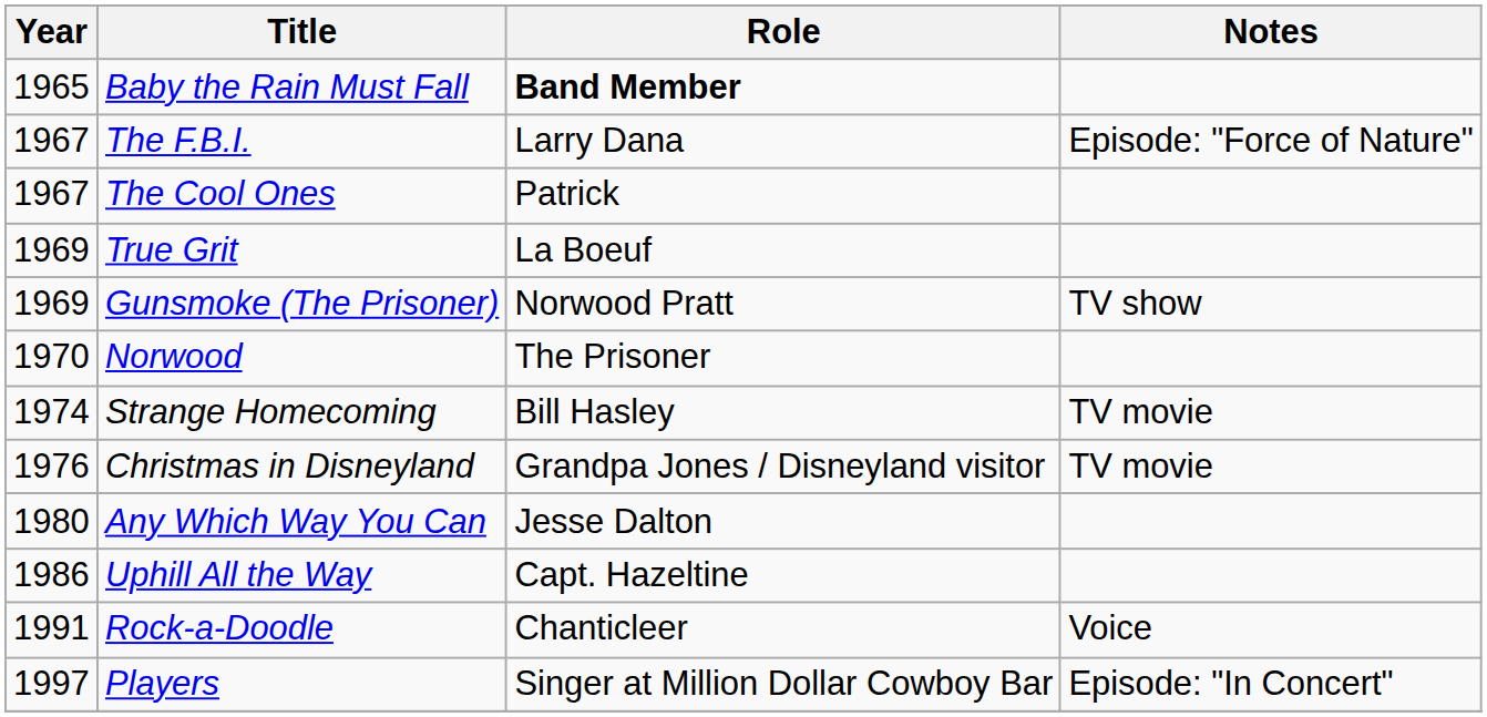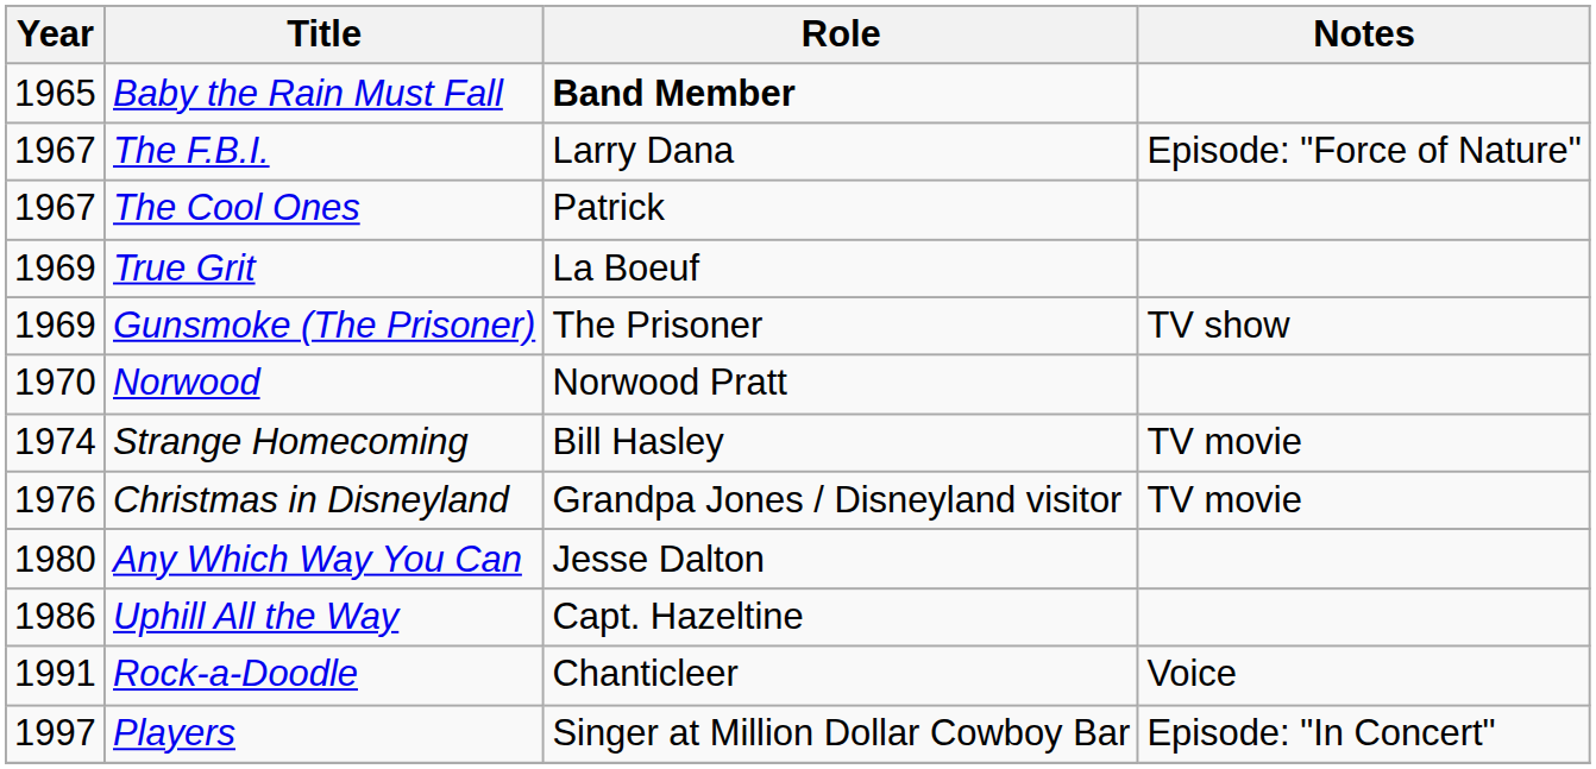 <table class="wikitable">
 <tr>
 <th>Year</th>
 <th>Title</th>
 <th>Role</th>
 <th>Notes</th>
 </tr>
 <tr>
 <td>1965</td>
 <td><em><a href='#'>Baby the Rain Must Fall</a></em></td>
 <td><strong>Band Member</strong></td>
 <td></td>
 </tr>
 <tr>
 <td>1967</td>
 <td><em><a href='#'>The F.B.I.</a></em></td>
 <td>Larry Dana</td>
 <td>Episode: "Force of Nature"</td>
 </tr>
 <tr>
 <td>1967</td>
 <td><em><a href='#'>The Cool Ones</a></em></td>
 <td>Patrick</td>
 <td></td>
 </tr>
 <tr>
 <td>1969</td>
 <td><em><a href='#'>True Grit</a></em></td>
 <td>La Boeuf</td>
 <td></td>
 </tr>
 <tr>
 <td>1969</td>
 <td><em><a href='#'>Gunsmoke (The Prisoner)</a></em></td>
-<td>Norwood Pratt</td>
+<td>The Prisoner</td>
 <td>TV show</td>
 </tr>
 <tr>
 <td>1970</td>
 <td><em><a href='#'>Norwood</a></em></td>
-<td>The Prisoner</td>
+<td>Norwood Pratt</td>
 <td></td>
 </tr>
 <tr>
 <td>1974</td>
 <td><em>Strange Homecoming</em></td>
 <td>Bill Hasley</td>
 <td>TV movie</td>
 </tr>
 <tr>
 <td>1976</td>
 <td><em>Christmas in Disneyland</em></td>
 <td>Grandpa Jones / Disneyland visitor</td>
 <td>TV movie</td>
 </tr>
 <tr>
 <td>1980</td>
 <td><em><a href='#'>Any Which Way You Can</a></em></td>
 <td>Jesse Dalton</td>
 <td></td>
 </tr>
 <tr>
 <td>1986</td>
 <td><em><a href='#'>Uphill All the Way</a></em></td>
 <td>Capt. Hazeltine</td>
 <td></td>
 </tr>
 <tr>
 <td>1991</td>
 <td><em><a href='#'>Rock-a-Doodle</a></em></td>
 <td>Chanticleer</td>
 <td>Voice</td>
 </tr>
 <tr>
 <td>1997</td>
 <td><em><a href='#'>Players</a></em></td>
 <td>Singer at Million Dollar Cowboy Bar</td>
 <td>Episode: "In Concert"</td>
 </tr>
 <tr>
 </tr>
 </table>
